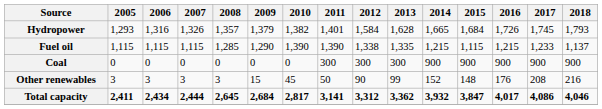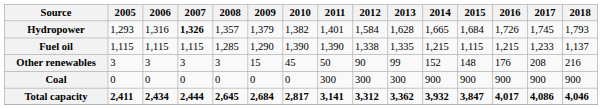 <table class="wikitable plainrowheaders" width="900px">
 <tr>
 <th scope="col">Source</th>
 <th scope="col">2005</th>
 <th scope="col">2006</th>
 <th scope="col">2007</th>
 <th scope="col">2008</th>
 <th scope="col">2009</th>
 <th scope="col">2010</th>
 <th scope="col">2011</th>
 <th scope="col">2012</th>
 <th scope="col">2013</th>
 <th scope="col">2014</th>
 <th scope="col">2015</th>
 <th scope="col">2016</th>
 <th scope="col">2017</th>
 <th scope="col">2018</th>
 </tr>
 <tr>
 <th scope="row"><span>Hydropower</span></th>
 <td>1,293</td>
 <td>1,316</td>
-<td>1,326</td>
+<td><strong>1,326</strong></td>
 <td>1,357</td>
 <td>1,379</td>
 <td>1,382</td>
 <td>1,401</td>
 <td>1,584</td>
 <td>1,628</td>
 <td>1,665</td>
 <td>1,684</td>
 <td>1,726</td>
 <td>1,745</td>
 <td>1,793</td>
 </tr>
 <tr>
 <th scope="row"><span>Fuel oil</span></th>
 <td>1,115</td>
 <td>1,115</td>
 <td>1,115</td>
 <td>1,285</td>
 <td>1,290</td>
 <td>1,390</td>
 <td>1,390</td>
 <td>1,338</td>
 <td>1,335</td>
 <td>1,215</td>
 <td>1,115</td>
 <td>1,215</td>
 <td>1,233</td>
 <td>1,137</td>
 </tr>
 <tr>
+<th scope="row"><span>Other renewables</span></th>
+<td>3</td>
+<td>3</td>
+<td>3</td>
+<td>3</td>
+<td>15</td>
+<td>45</td>
+<td>50</td>
+<td>90</td>
+<td>99</td>
+<td>152</td>
+<td>148</td>
+<td>176</td>
+<td>208</td>
+<td>216</td>
+</tr>
+<tr>
 <th scope="row"><span>Coal</span></th>
 <td>0</td>
 <td>0</td>
 <td>0</td>
 <td>0</td>
 <td>0</td>
 <td>0</td>
 <td>300</td>
 <td>300</td>
 <td>300</td>
 <td>900</td>
 <td>900</td>
 <td>900</td>
 <td>900</td>
 <td>900</td>
-</tr>
-<tr>
-<th scope="row"><span>Other renewables</span></th>
-<td>3</td>
-<td>3</td>
-<td>3</td>
-<td>3</td>
-<td>15</td>
-<td>45</td>
-<td>50</td>
-<td>90</td>
-<td>99</td>
-<td>152</td>
-<td>148</td>
-<td>176</td>
-<td>208</td>
-<td>216</td>
 </tr>
 <tr>
 <th scope="row"><strong>Total capacity</strong></th>
 <td><strong>2,411</strong></td>
 <td><strong>2,434</strong></td>
 <td><strong>2,444</strong></td>
 <td><strong>2,645</strong></td>
 <td><strong>2,684</strong></td>
 <td><strong>2,817</strong></td>
 <td><strong>3,141</strong></td>
 <td><strong>3,312</strong></td>
 <td><strong>3,362</strong></td>
 <td><strong>3,932</strong></td>
 <td><strong>3,847</strong></td>
 <td><strong>4,017</strong></td>
 <td><strong>4,086</strong></td>
 <td><strong>4,046</strong></td>
 </tr>
 <tr>
 </tr>
 </table>
